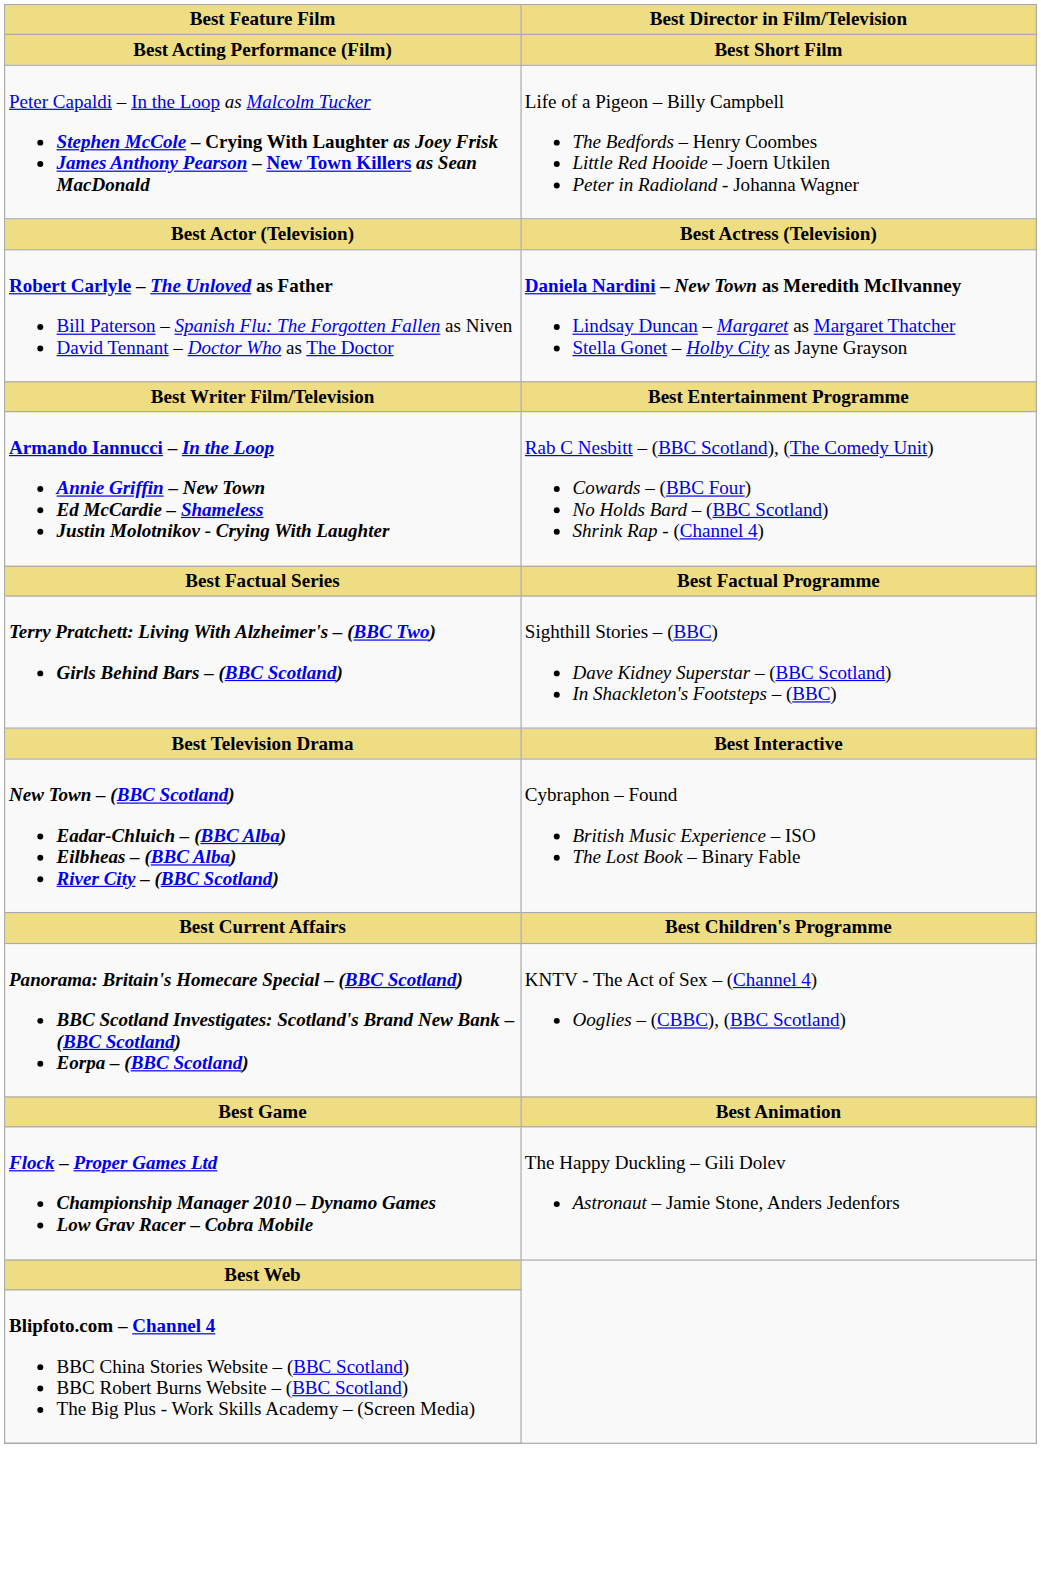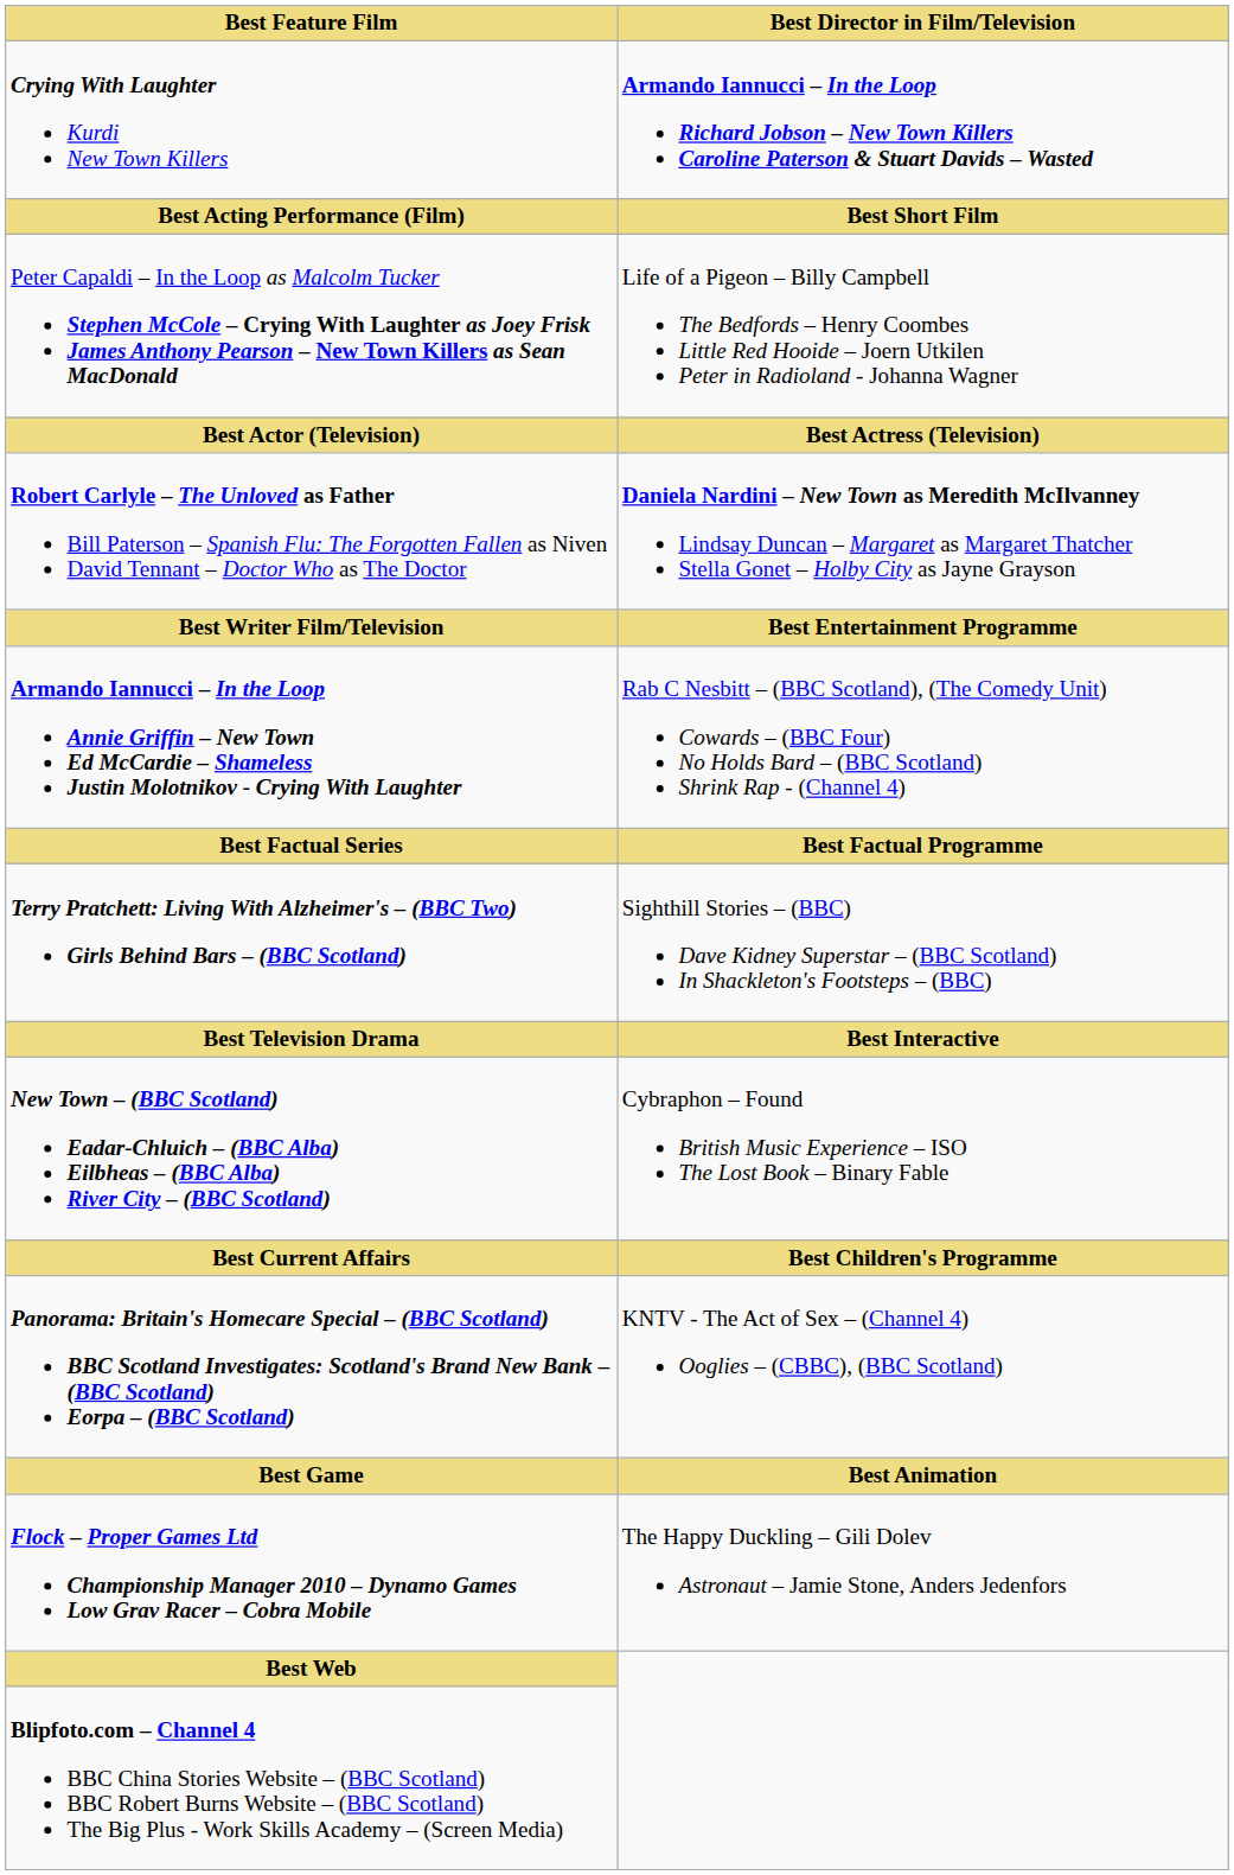 <table class=wikitable>
 <tr>
 <th style="background:#EEDD82; width:50%">Best Feature Film</th>
 <th style="background:#EEDD82; width:50%">Best Director in Film/Television</th>
+</tr>
+<tr>
+<td valign="top"><br><strong><em>Crying With Laughter</em></strong><ul><li><em><a href='#'>Kurdi</a></em></li><li><em><a href='#'>New Town Killers</a></em></li></ul></td>
+<td valign="top"><br><strong><a href='#'>Armando Iannucci</a> – <em><a href='#'>In the Loop</a><strong><em><ul><li><a href='#'>Richard Jobson</a> – </em><a href='#'>New Town Killers</a><em></li><li><a href='#'>Caroline Paterson</a> & Stuart Davids – </em>Wasted<em></li></ul></td>
 </tr>
 <tr>
 <th style="background:#EEDD82; width:50%">Best Acting Performance (Film)</th>
 <th style="background:#EEDD82; width:50%">Best Short Film</th>
 </tr>
 <tr>
 <td valign="top"><br></strong><a href='#'>Peter Capaldi</a> – </em><a href='#'>In the Loop</a><em> as <a href='#'>Malcolm Tucker</a><strong><ul><li><a href='#'>Stephen McCole</a> – </em>Crying With Laughter<em> as Joey Frisk</li><li><a href='#'>James Anthony Pearson</a> – </em><a href='#'>New Town Killers</a><em> as Sean MacDonald</li></ul></td>
 <td valign="top"><br></em></strong>Life of a Pigeon</em> – Billy Campbell</strong><ul><li><em>The Bedfords</em> – Henry Coombes</li><li><em>Little Red Hooide</em> – Joern Utkilen</li><li><em>Peter in Radioland</em> - Johanna Wagner</li></ul></td>
 </tr>
 <tr>
 <th style="background:#EEDD82; width:50%">Best Actor (Television)</th>
 <th style="background:#EEDD82; width:50%">Best Actress (Television)</th>
 </tr>
 <tr>
 <td valign="top"><br><strong><a href='#'>Robert Carlyle</a> – <em><a href='#'>The Unloved</a></em> as Father</strong><ul><li><a href='#'>Bill Paterson</a> – <em><a href='#'>Spanish Flu: The Forgotten Fallen</a></em> as Niven</li><li><a href='#'>David Tennant</a> – <em><a href='#'>Doctor Who</a></em> as <a href='#'>The Doctor</a></li></ul></td>
 <td valign="top"><br><strong><a href='#'>Daniela Nardini</a> – <em>New Town</em> as Meredith McIlvanney</strong><ul><li><a href='#'>Lindsay Duncan</a> – <em><a href='#'>Margaret</a></em> as <a href='#'>Margaret Thatcher</a></li><li><a href='#'>Stella Gonet</a> – <em><a href='#'>Holby City</a></em> as  Jayne Grayson</li></ul></td>
 </tr>
 <tr>
 <th style="background:#EEDD82; width:50%">Best Writer Film/Television</th>
 <th style="background:#EEDD82; width:50%">Best Entertainment Programme</th>
 </tr>
 <tr>
 <td valign="top"><br><strong><a href='#'>Armando Iannucci</a> – <em><a href='#'>In the Loop</a><strong><em><ul><li><a href='#'>Annie Griffin</a> – </em>New Town<em></li><li>Ed McCardie – </em><a href='#'>Shameless</a><em></li><li>Justin Molotnikov - </em>Crying With Laughter<em></li></ul></td>
 <td valign="top"><br></em></strong><a href='#'>Rab C Nesbitt</a></em> – (<a href='#'>BBC Scotland</a>), (<a href='#'>The Comedy Unit</a>)</strong><ul><li><em>Cowards</em> – (<a href='#'>BBC Four</a>)</li><li><em>No Holds Bard</em> – (<a href='#'>BBC Scotland</a>)</li><li><em>Shrink Rap</em> - (<a href='#'>Channel 4</a>)</li></ul></td>
 </tr>
 <tr>
 <th style="background:#EEDD82; width:50%">Best Factual Series</th>
 <th style="background:#EEDD82; width:50%">Best Factual Programme</th>
 </tr>
 <tr>
 <td valign="top"><br><strong><em>Terry Pratchett: Living With Alzheimer's<em> – (<a href='#'>BBC Two</a>)<strong><ul><li></em>Girls Behind Bars<em> – (<a href='#'>BBC Scotland</a>)</li></ul></td>
 <td valign="top"><br></em></strong>Sighthill Stories</em> – (<a href='#'>BBC</a>)</strong><ul><li><em>Dave Kidney Superstar</em> – (<a href='#'>BBC Scotland</a>)</li><li><em>In Shackleton's Footsteps</em> – (<a href='#'>BBC</a>)</li></ul></td>
 </tr>
 <tr>
 <th style="background:#EEDD82; width:50%">Best Television Drama</th>
 <th style="background:#EEDD82; width:50%">Best Interactive</th>
 </tr>
 <tr>
 <td valign="top"><br><strong><em>New Town<em> – (<a href='#'>BBC Scotland</a>)<strong><ul><li></em>Eadar-Chluich<em> – (<a href='#'>BBC Alba</a>)</li><li></em>Eilbheas<em> – (<a href='#'>BBC Alba</a>)</li><li></em><a href='#'>River City</a><em> – (<a href='#'>BBC Scotland</a>)</li></ul></td>
 <td valign="top"><br></em></strong>Cybraphon</em> – Found</strong><ul><li><em>British Music Experience</em> – ISO</li><li><em>The Lost Book</em> – Binary Fable</li></ul></td>
 </tr>
 <tr>
 <th style="background:#EEDD82; width:50%">Best Current Affairs</th>
 <th style="background:#EEDD82; width:50%">Best Children's Programme</th>
 </tr>
 <tr>
 <td valign="top"><br><strong><em>Panorama: Britain's Homecare Special<em> – (<a href='#'>BBC Scotland</a>)<strong><ul><li></em>BBC Scotland Investigates: Scotland's Brand New Bank<em> – (<a href='#'>BBC Scotland</a>)</li><li></em>Eorpa<em> – (<a href='#'>BBC Scotland</a>)</li></ul></td>
 <td valign="top"><br></em></strong>KNTV - The Act of Sex</em> – (<a href='#'>Channel 4</a>)</strong><ul><li><em>Ooglies</em> – (<a href='#'>CBBC</a>), (<a href='#'>BBC Scotland</a>)</li></ul></td>
 </tr>
 <tr>
 <th style="background:#EEDD82; width:50%">Best Game</th>
 <th style="background:#EEDD82; width:50%">Best Animation</th>
 </tr>
 <tr>
 <td valign="top"><br><strong><em><a href='#'>Flock</a><em> – <a href='#'>Proper Games Ltd</a><strong><ul><li></em>Championship Manager 2010<em> – Dynamo Games</li><li></em>Low Grav Racer<em> – Cobra Mobile</li></ul></td>
 <td valign="top"><br></em></strong>The Happy Duckling</em> – Gili Dolev</strong><ul><li><em>Astronaut</em> – Jamie Stone, Anders Jedenfors</li></ul></td>
 </tr>
 <tr>
 <th style="background:#EEDD82; width:50%">Best Web</th>
 </tr>
 <tr>
 <td valign="top"><br><strong>Blipfoto.com – <a href='#'>Channel 4</a></strong><ul><li>BBC China Stories Website – (<a href='#'>BBC Scotland</a>)</li><li>BBC Robert Burns Website – (<a href='#'>BBC Scotland</a>)</li><li>The Big Plus - Work Skills Academy – (Screen Media)</li></ul></td>
 </tr>
 <tr>
 </tr>
 </table>
